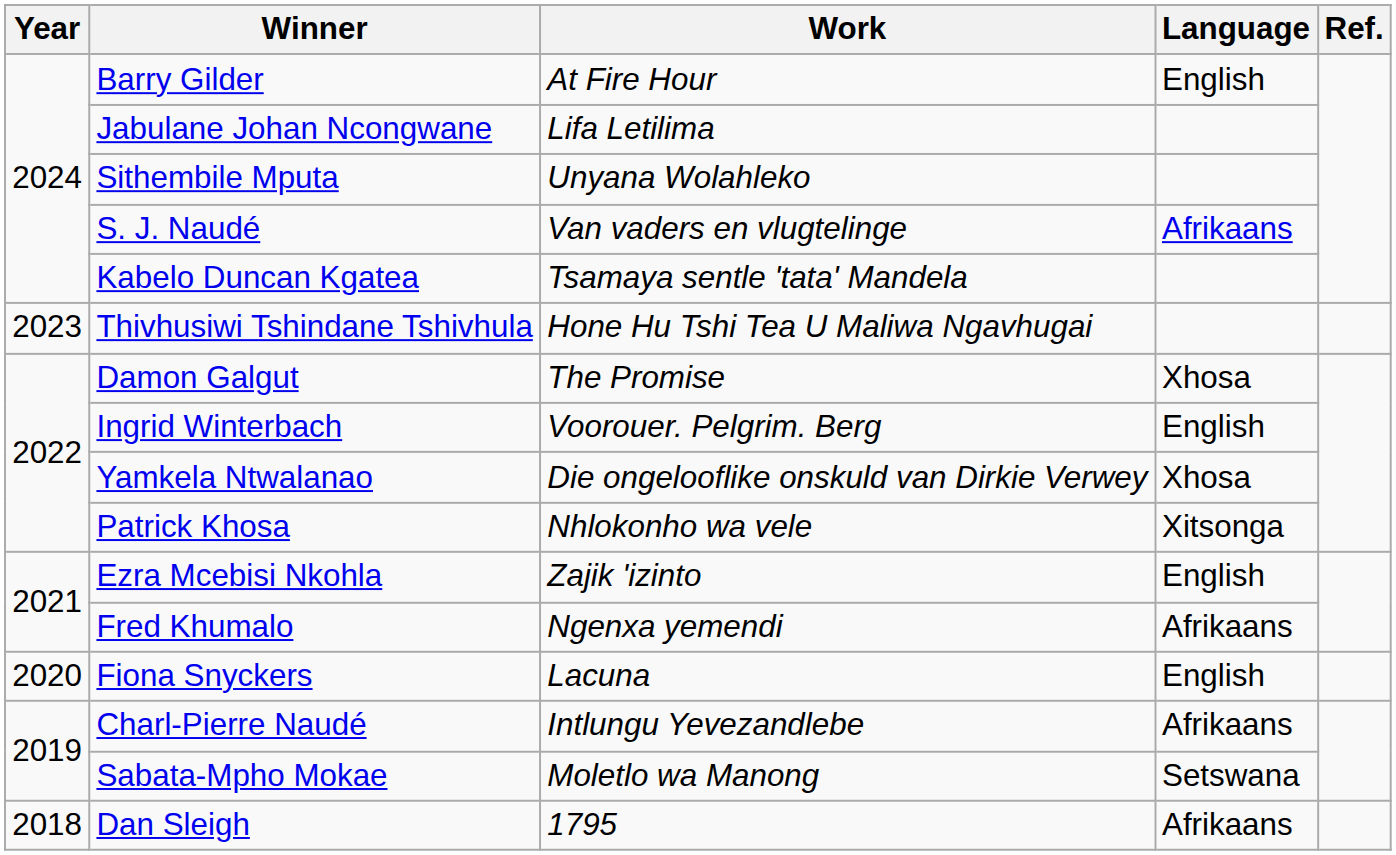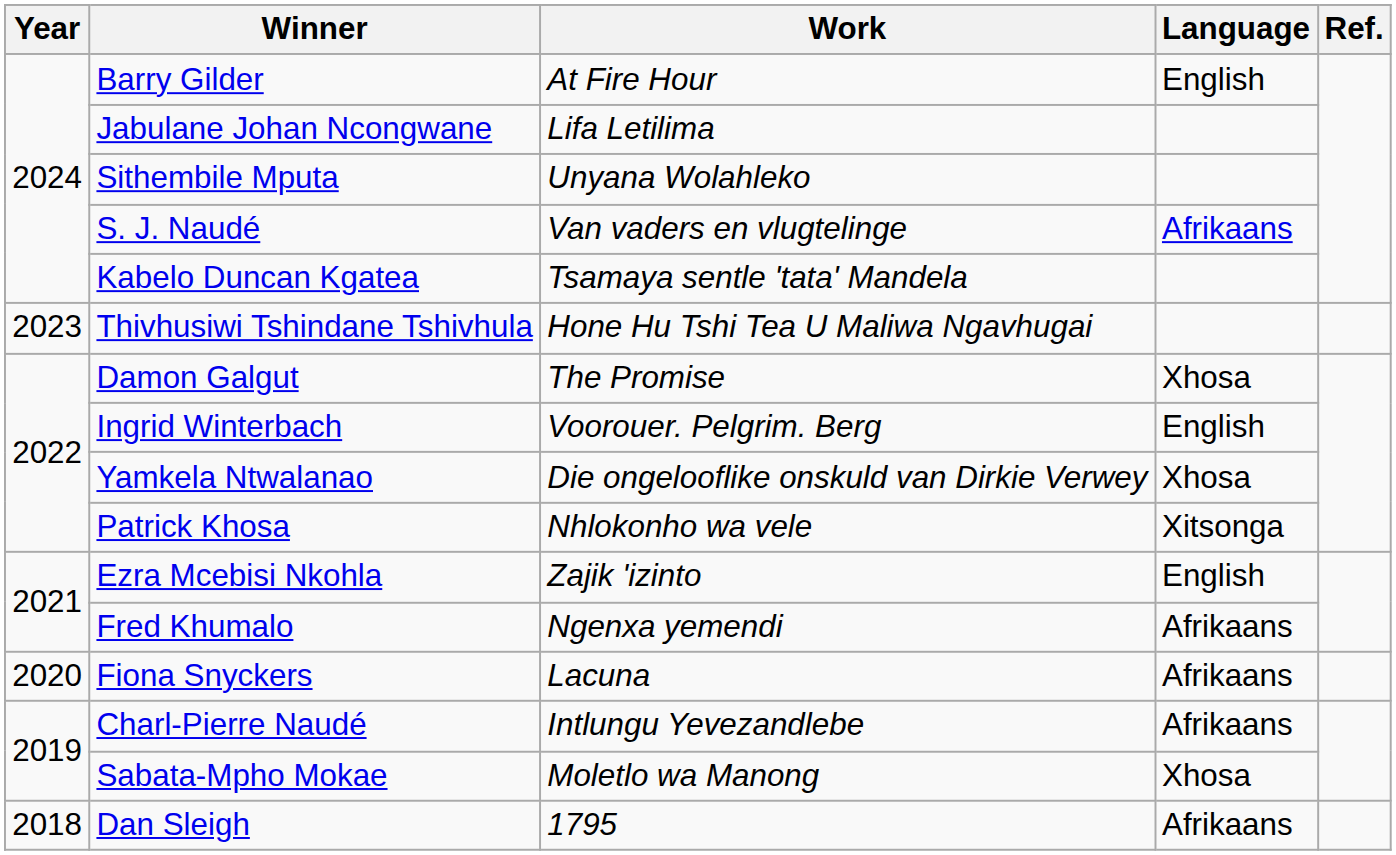 <table class="wikitable sortable">
 <tr>
 <th>Year</th>
 <th>Winner</th>
 <th>Work</th>
 <th>Language</th>
 <th>Ref.</th>
 </tr>
 <tr>
 <td rowspan="5">2024</td>
 <td><a href='#'>Barry Gilder</a></td>
 <td><em>At Fire Hour </em></td>
 <td>English</td>
 <td rowspan="5"></td>
 </tr>
 <tr>
 <td><a href='#'>Jabulane Johan Ncongwane</a></td>
 <td><em>Lifa Letilima</em></td>
 <td></td>
 </tr>
 <tr>
 <td><a href='#'>Sithembile Mputa</a></td>
 <td><em>Unyana Wolahleko</em></td>
 <td></td>
 </tr>
 <tr>
 <td><a href='#'>S. J. Naudé</a></td>
 <td><em>Van vaders en vlugtelinge</em></td>
 <td><a href='#'>Afrikaans</a></td>
 </tr>
 <tr>
 <td><a href='#'>Kabelo Duncan Kgatea</a></td>
 <td><em>Tsamaya sentle 'tata' Mandela</em></td>
 <td></td>
 </tr>
 <tr>
 <td>2023</td>
 <td><a href='#'>Thivhusiwi Tshindane Tshivhula</a></td>
 <td><em>Hone Hu Tshi Tea U Maliwa Ngavhugai</em></td>
 <td></td>
 <td></td>
 </tr>
 <tr>
 <td rowspan="4">2022</td>
 <td><a href='#'>Damon Galgut</a></td>
 <td><em>The Promise</em></td>
 <td>Xhosa</td>
 <td rowspan="4"></td>
 </tr>
 <tr>
 <td><a href='#'>Ingrid Winterbach</a></td>
 <td><em>Voorouer. Pelgrim. Berg</em></td>
 <td>English</td>
 </tr>
 <tr>
 <td><a href='#'>Yamkela Ntwalanao</a></td>
 <td><em>Die ongelooflike onskuld van Dirkie Verwey</em></td>
 <td>Xhosa</td>
 </tr>
 <tr>
 <td><a href='#'>Patrick Khosa</a></td>
 <td><em>Nhlokonho wa vele</em></td>
 <td>Xitsonga</td>
 </tr>
 <tr>
 <td rowspan="2">2021</td>
 <td><a href='#'>Ezra Mcebisi Nkohla</a></td>
 <td><em>Zajik 'izinto</em></td>
 <td>English</td>
 <td rowspan="2"></td>
 </tr>
 <tr>
 <td><a href='#'>Fred Khumalo</a></td>
 <td><em>Ngenxa yemendi</em></td>
 <td>Afrikaans</td>
 </tr>
 <tr>
 <td>2020</td>
 <td><a href='#'>Fiona Snyckers</a></td>
 <td><em>Lacuna</em></td>
-<td>English</td>
+<td>Afrikaans</td>
 <td></td>
 </tr>
 <tr>
 <td rowspan="2">2019</td>
 <td><a href='#'>Charl-Pierre Naudé</a></td>
 <td><em>Intlungu Yevezandlebe</em></td>
 <td>Afrikaans</td>
 <td rowspan="2"></td>
 </tr>
 <tr>
 <td><a href='#'>Sabata-Mpho Mokae</a></td>
 <td><em>Moletlo wa Manong</em></td>
-<td>Setswana</td>
+<td>Xhosa</td>
 </tr>
 <tr>
 <td>2018</td>
 <td><a href='#'>Dan Sleigh</a></td>
 <td><em>1795</em></td>
 <td>Afrikaans</td>
 <td></td>
 </tr>
 </table>
